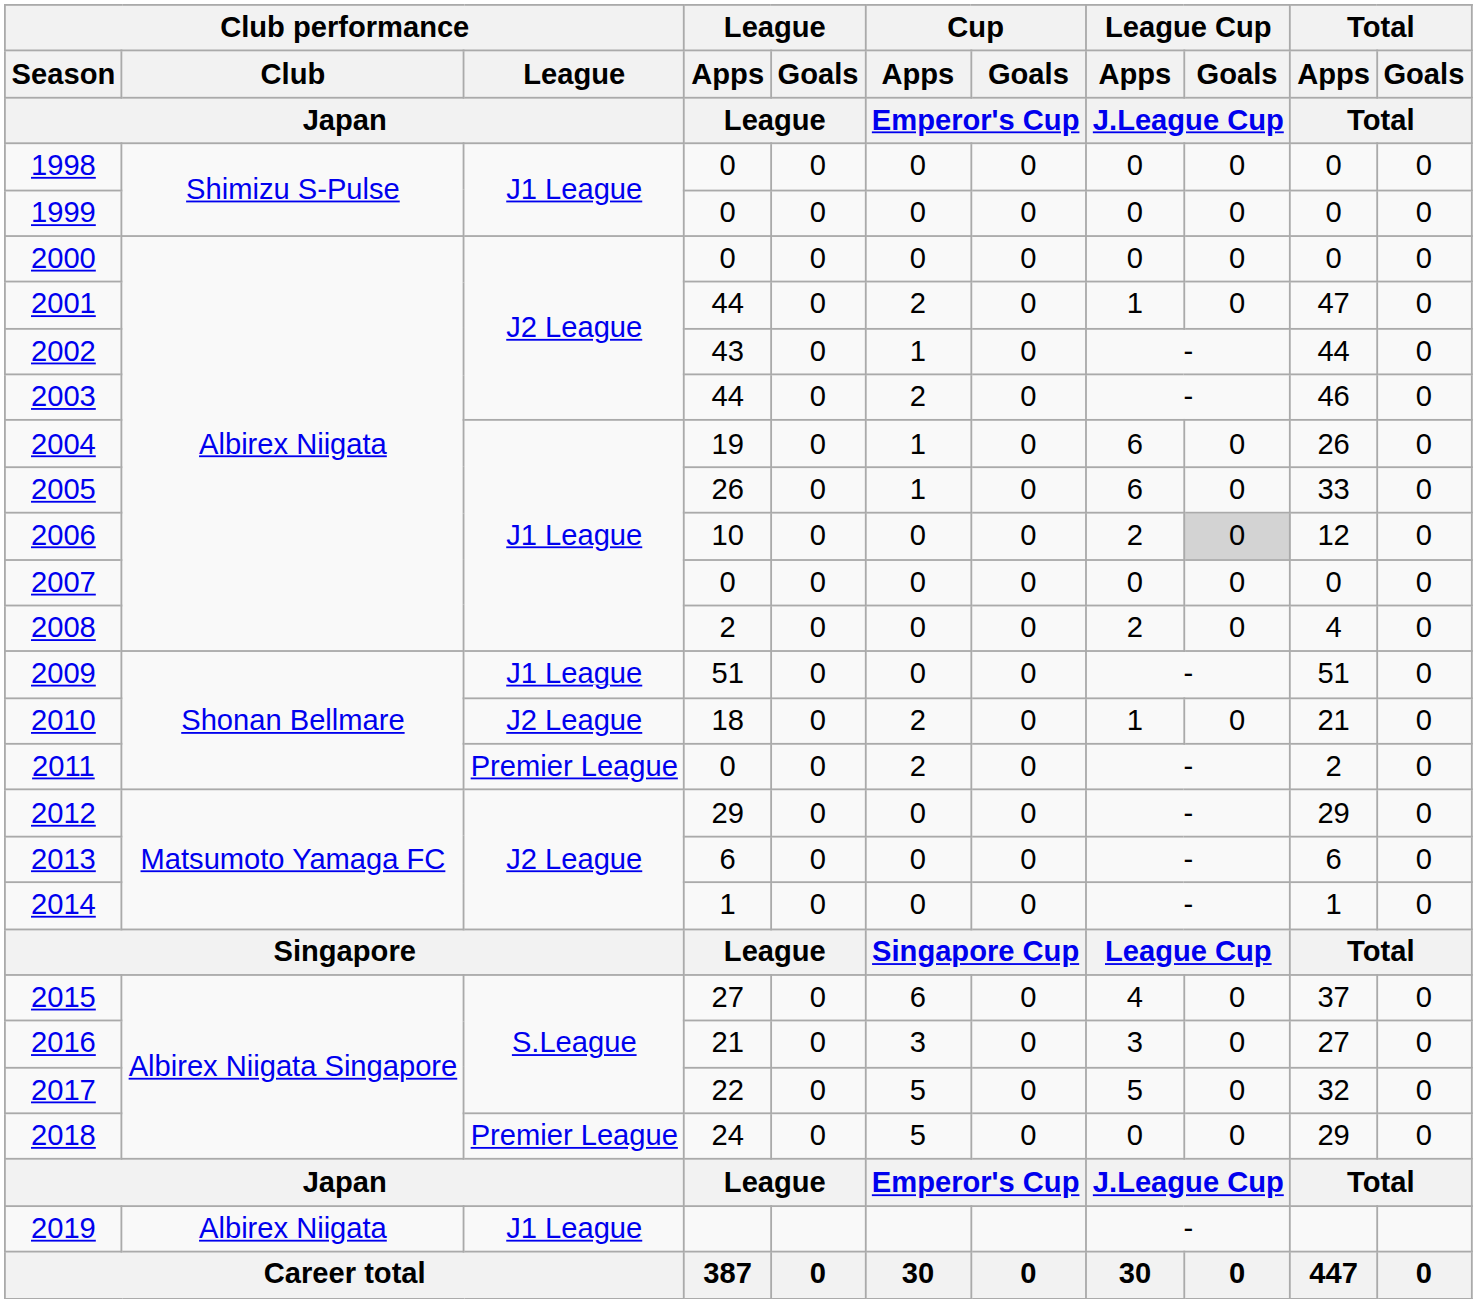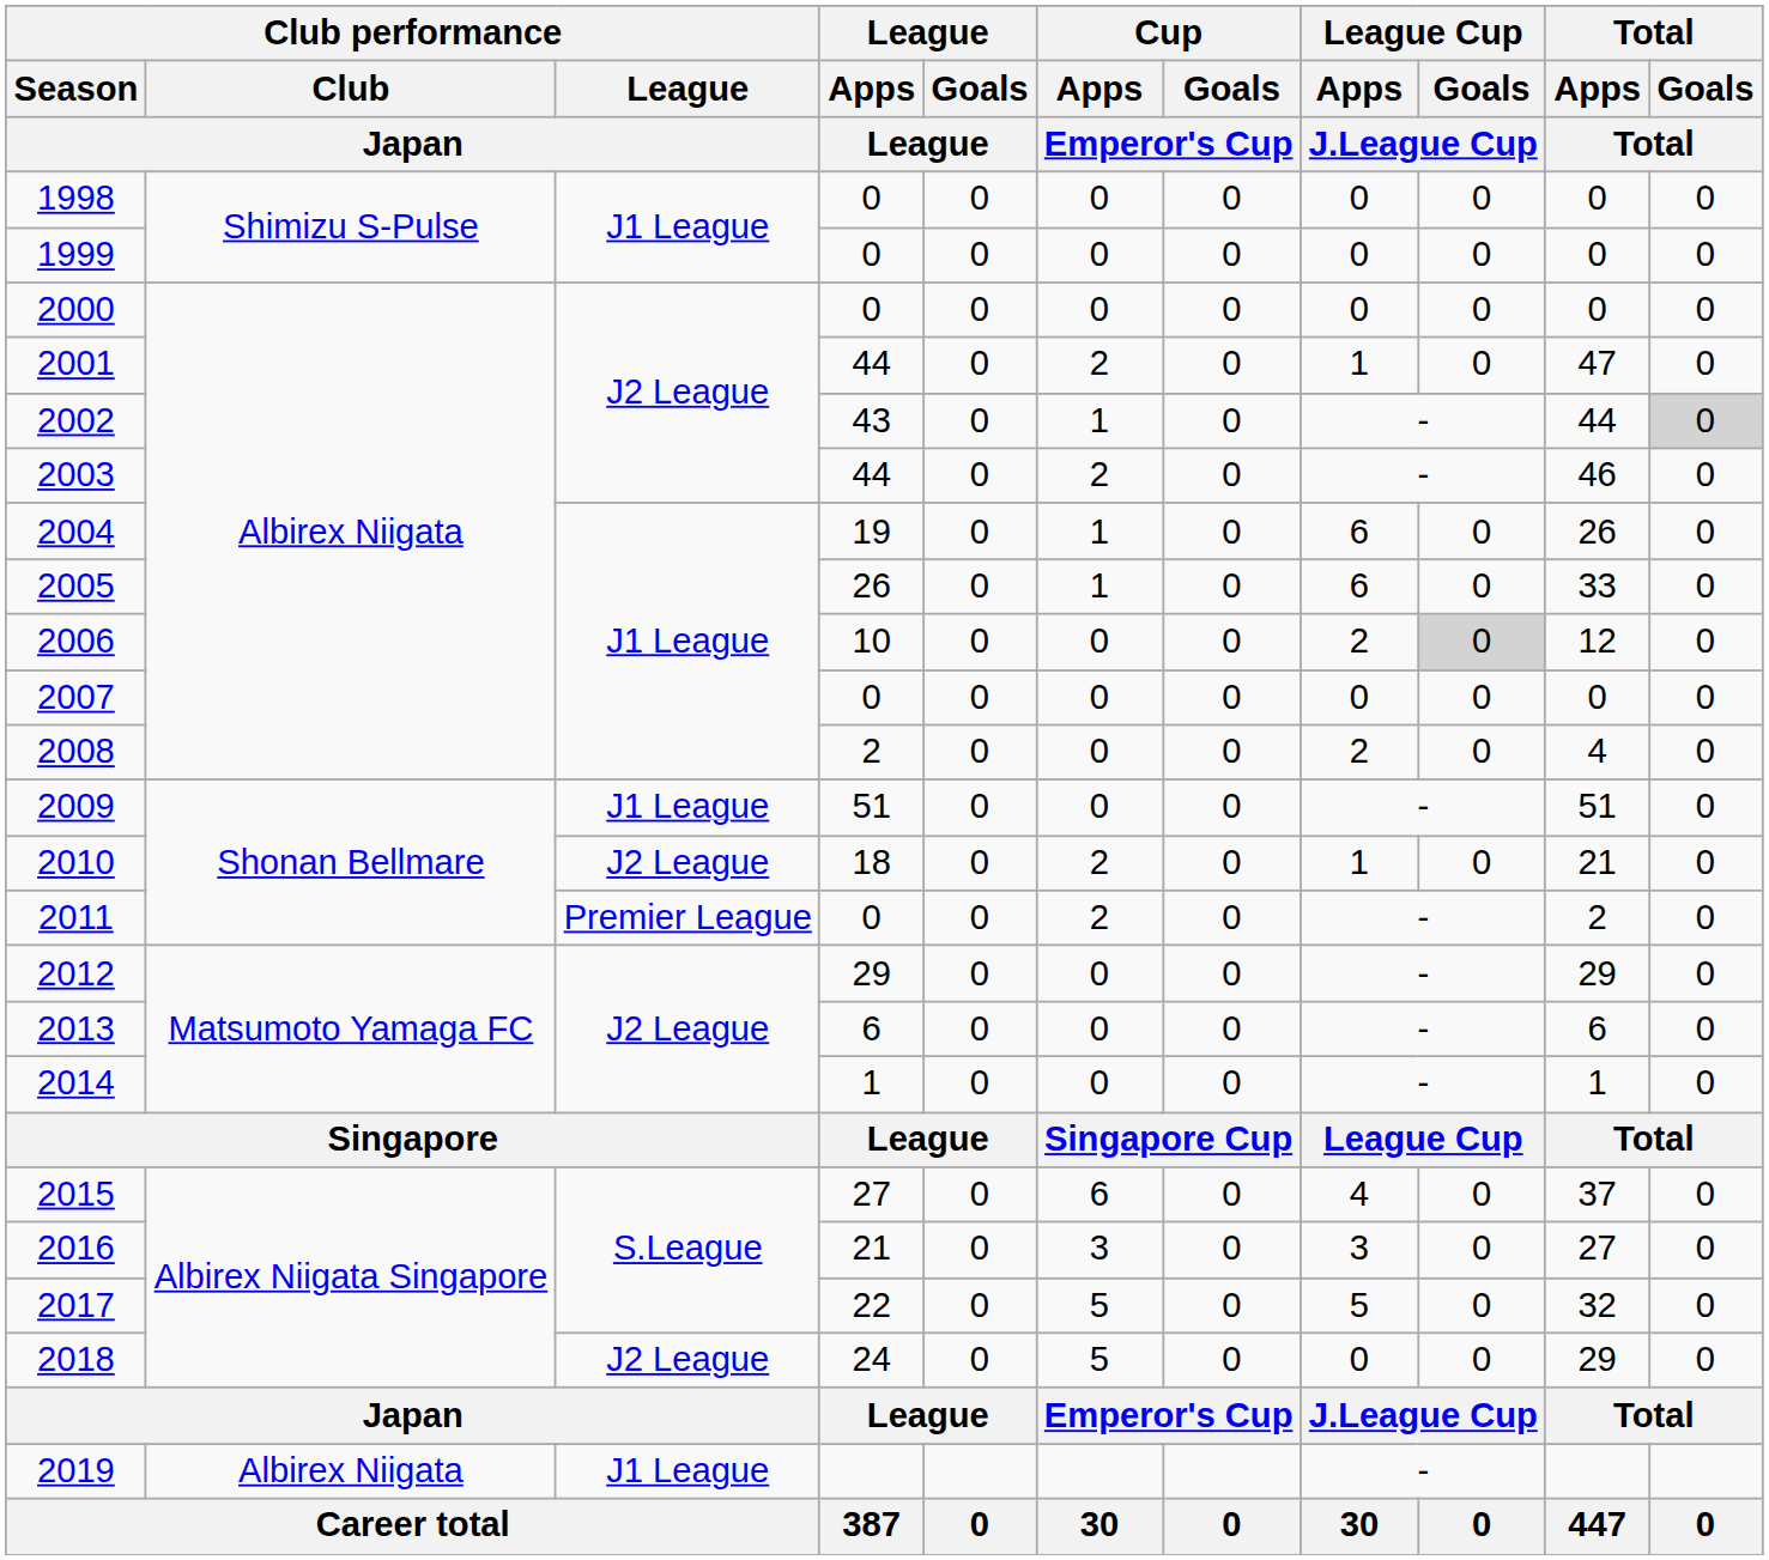 <table class="wikitable" style="text-align:center">
 <tr>
 <th colspan=3>Club performance</th>
 <th colspan=2>League</th>
 <th colspan=2>Cup</th>
 <th colspan=2>League Cup</th>
 <th colspan=2>Total</th>
 </tr>
 <tr>
 <th>Season</th>
 <th>Club</th>
 <th>League</th>
 <th>Apps</th>
 <th>Goals</th>
 <th>Apps</th>
 <th>Goals</th>
 <th>Apps</th>
 <th>Goals</th>
 <th>Apps</th>
 <th>Goals</th>
 </tr>
 <tr>
 <th colspan=3>Japan</th>
 <th colspan=2>League</th>
 <th colspan=2><a href='#'>Emperor's Cup</a></th>
 <th colspan=2><a href='#'>J.League Cup</a></th>
 <th colspan=2>Total</th>
 </tr>
 <tr>
 <td><a href='#'>1998</a></td>
 <td rowspan="2"><a href='#'>Shimizu S-Pulse</a></td>
 <td rowspan="2"><a href='#'>J1 League</a></td>
 <td>0</td>
 <td>0</td>
 <td>0</td>
 <td>0</td>
 <td>0</td>
 <td>0</td>
 <td>0</td>
 <td>0</td>
 </tr>
 <tr>
 <td><a href='#'>1999</a></td>
 <td>0</td>
 <td>0</td>
 <td>0</td>
 <td>0</td>
 <td>0</td>
 <td>0</td>
 <td>0</td>
 <td>0</td>
 </tr>
 <tr>
 <td><a href='#'>2000</a></td>
 <td rowspan="9"><a href='#'>Albirex Niigata</a></td>
 <td rowspan="4"><a href='#'>J2 League</a></td>
 <td>0</td>
 <td>0</td>
 <td>0</td>
 <td>0</td>
 <td>0</td>
 <td>0</td>
 <td>0</td>
 <td>0</td>
 </tr>
 <tr>
 <td><a href='#'>2001</a></td>
 <td>44</td>
 <td>0</td>
 <td>2</td>
 <td>0</td>
 <td>1</td>
 <td>0</td>
 <td>47</td>
 <td>0</td>
 </tr>
 <tr>
 <td><a href='#'>2002</a></td>
 <td>43</td>
 <td>0</td>
 <td>1</td>
 <td>0</td>
 <td colspan="2">-</td>
 <td>44</td>
-<td>0</td>
+<td style="background: lightgrey;">0</td>
 </tr>
 <tr>
 <td><a href='#'>2003</a></td>
 <td>44</td>
 <td>0</td>
 <td>2</td>
 <td>0</td>
 <td colspan="2">-</td>
 <td>46</td>
 <td>0</td>
 </tr>
 <tr>
 <td><a href='#'>2004</a></td>
 <td rowspan="5"><a href='#'>J1 League</a></td>
 <td>19</td>
 <td>0</td>
 <td>1</td>
 <td>0</td>
 <td>6</td>
 <td>0</td>
 <td>26</td>
 <td>0</td>
 </tr>
 <tr>
 <td><a href='#'>2005</a></td>
 <td>26</td>
 <td>0</td>
 <td>1</td>
 <td>0</td>
 <td>6</td>
 <td>0</td>
 <td>33</td>
 <td>0</td>
 </tr>
 <tr>
 <td><a href='#'>2006</a></td>
 <td>10</td>
 <td>0</td>
 <td>0</td>
 <td>0</td>
 <td>2</td>
 <td style="background: lightgrey;">0</td>
 <td>12</td>
 <td>0</td>
 </tr>
 <tr>
 <td><a href='#'>2007</a></td>
 <td>0</td>
 <td>0</td>
 <td>0</td>
 <td>0</td>
 <td>0</td>
 <td>0</td>
 <td>0</td>
 <td>0</td>
 </tr>
 <tr>
 <td><a href='#'>2008</a></td>
 <td>2</td>
 <td>0</td>
 <td>0</td>
 <td>0</td>
 <td>2</td>
 <td>0</td>
 <td>4</td>
 <td>0</td>
 </tr>
 <tr>
 <td><a href='#'>2009</a></td>
 <td rowspan="3"><a href='#'>Shonan Bellmare</a></td>
 <td><a href='#'>J1 League</a></td>
 <td>51</td>
 <td>0</td>
 <td>0</td>
 <td>0</td>
 <td colspan="2">-</td>
 <td>51</td>
 <td>0</td>
 </tr>
 <tr>
 <td><a href='#'>2010</a></td>
 <td><a href='#'>J2 League</a></td>
 <td>18</td>
 <td>0</td>
 <td>2</td>
 <td>0</td>
 <td>1</td>
 <td>0</td>
 <td>21</td>
 <td>0</td>
 </tr>
 <tr>
 <td><a href='#'>2011</a></td>
 <td><a href='#'>Premier League</a></td>
 <td>0</td>
 <td>0</td>
 <td>2</td>
 <td>0</td>
 <td colspan="2">-</td>
 <td>2</td>
 <td>0</td>
 </tr>
 <tr>
 <td><a href='#'>2012</a></td>
 <td rowspan="3"><a href='#'>Matsumoto Yamaga FC</a></td>
 <td rowspan="3"><a href='#'>J2 League</a></td>
 <td>29</td>
 <td>0</td>
 <td>0</td>
 <td>0</td>
 <td colspan="2">-</td>
 <td>29</td>
 <td>0</td>
 </tr>
 <tr>
 <td><a href='#'>2013</a></td>
 <td>6</td>
 <td>0</td>
 <td>0</td>
 <td>0</td>
 <td colspan="2">-</td>
 <td>6</td>
 <td>0</td>
 </tr>
 <tr>
 <td><a href='#'>2014</a></td>
 <td>1</td>
 <td>0</td>
 <td>0</td>
 <td>0</td>
 <td colspan="2">-</td>
 <td>1</td>
 <td>0</td>
 </tr>
 <tr>
 <th colspan=3>Singapore</th>
 <th colspan=2>League</th>
 <th colspan=2><a href='#'>Singapore Cup</a></th>
 <th colspan=2><a href='#'>League Cup</a></th>
 <th colspan=2>Total</th>
 </tr>
 <tr>
 <td><a href='#'>2015</a></td>
 <td rowspan="4"><a href='#'>Albirex Niigata Singapore</a></td>
 <td rowspan="3"><a href='#'>S.League</a></td>
 <td>27</td>
 <td>0</td>
 <td>6</td>
 <td>0</td>
 <td>4</td>
 <td>0</td>
 <td>37</td>
 <td>0</td>
 </tr>
 <tr>
 <td><a href='#'>2016</a></td>
 <td>21</td>
 <td>0</td>
 <td>3</td>
 <td>0</td>
 <td>3</td>
 <td>0</td>
 <td>27</td>
 <td>0</td>
 </tr>
 <tr>
 <td><a href='#'>2017</a></td>
 <td>22</td>
 <td>0</td>
 <td>5</td>
 <td>0</td>
 <td>5</td>
 <td>0</td>
 <td>32</td>
 <td>0</td>
 </tr>
 <tr>
 <td><a href='#'>2018</a></td>
-<td><a href='#'>Premier League</a></td>
+<td><a href='#'>J2 League</a></td>
 <td>24</td>
 <td>0</td>
 <td>5</td>
 <td>0</td>
 <td>0</td>
 <td>0</td>
 <td>29</td>
 <td>0</td>
 </tr>
 <tr>
 <th colspan=3>Japan</th>
 <th colspan=2>League</th>
 <th colspan=2><a href='#'>Emperor's Cup</a></th>
 <th colspan=2><a href='#'>J.League Cup</a></th>
 <th colspan=2>Total</th>
 </tr>
 <tr>
 <td><a href='#'>2019</a></td>
 <td><a href='#'>Albirex Niigata</a></td>
 <td><a href='#'>J1 League</a></td>
 <td></td>
 <td></td>
 <td></td>
 <td></td>
 <td colspan="2">-</td>
 <td></td>
 <td></td>
 </tr>
 <tr>
 <th colspan=3>Career total</th>
 <th>387</th>
 <th>0</th>
 <th>30</th>
 <th>0</th>
 <th>30</th>
 <th>0</th>
 <th>447</th>
 <th>0</th>
 </tr>
 </table>
